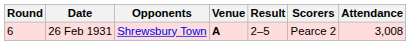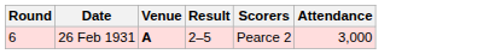 <table class="wikitable">
 <tr>
 <th>Round</th>
 <th>Date</th>
-<th>Opponents</th>
 <th>Venue</th>
 <th>Result</th>
 <th>Scorers</th>
 <th>Attendance</th>
 </tr>
 <tr bgcolor="#ffdddd">
 <td>6</td>
 <td>26 Feb 1931</td>
-<td><a href='#'>Shrewsbury Town</a></td>
 <td><strong>A</strong></td>
 <td>2–5</td>
 <td>Pearce 2</td>
-<td align="right">3,008</td>
+<td align="right">3,000</td>
 </tr>
 </table>
